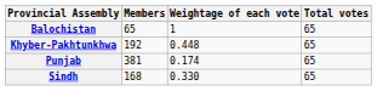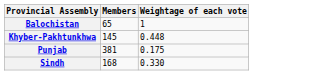 <table class="wikitable">
 <tr>
 <th scope="col">Provincial Assembly</th>
 <th scope="col">Members</th>
 <th scope="col">Weightage of each vote</th>
-<th scope="col">Total votes</th>
 </tr>
 <tr>
 <th scope="row"><a href='#'>Balochistan</a></th>
 <td>65</td>
 <td>1</td>
-<td>65</td>
 </tr>
 <tr>
 <th scope="row"><a href='#'>Khyber-Pakhtunkhwa</a></th>
-<td>192</td>
+<td>145</td>
 <td>0.448</td>
-<td>65</td>
 </tr>
 <tr>
 <th scope="row"><a href='#'>Punjab</a></th>
 <td>381</td>
-<td>0.174</td>
-<td>65</td>
+<td>0.175</td>
 </tr>
 <tr>
 <th scope="row"><a href='#'>Sindh</a></th>
 <td>168</td>
 <td>0.330</td>
-<td>65</td>
 </tr>
 </table>
